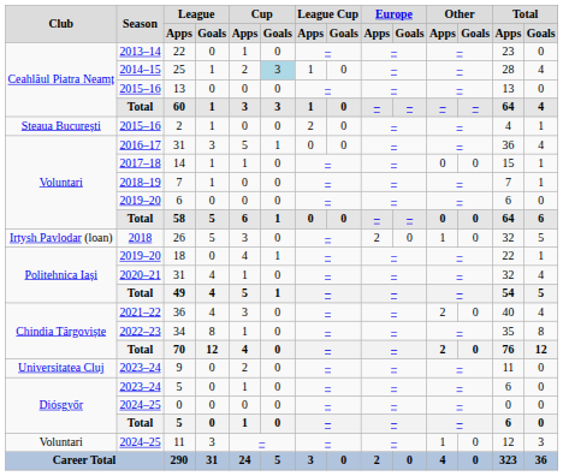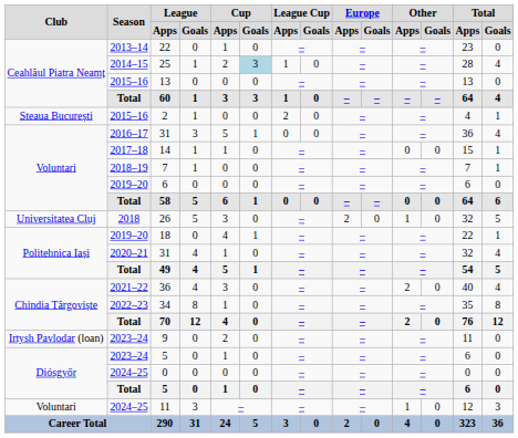 <table class="wikitable" style="text-align: center;">
 <tr>
 <th style="background: #DCDCDC; text-align: center" rowspan="2"><strong>Club</strong></th>
 <th style="background: #DCDCDC; text-align: center" rowspan="2"><strong>Season</strong></th>
 <th style="background: #DCDCDC; text-align: center" colspan="2"><strong>League</strong></th>
 <th style="background: #DCDCDC; text-align: center" colspan="2"><strong>Cup</strong></th>
 <th style="background: #DCDCDC; text-align: center" colspan="2"><strong>League Cup</strong></th>
 <th style="background: #DCDCDC; text-align: center" colspan="2"><a href='#'>Europe</a></th>
 <th style="background: #DCDCDC; text-align: center" colspan="2"><strong>Other</strong></th>
 <th style="background: #DCDCDC; text-align: center" colspan="3"><strong>Total</strong></th>
 </tr>
 <tr>
 <th style="background:#dcdcdc; text-align:center;">Apps</th>
 <th style="background:#dcdcdc; text-align:center;">Goals</th>
 <th style="background:#dcdcdc; text-align:center;">Apps</th>
 <th style="background:#dcdcdc; text-align:center;">Goals</th>
 <th style="background:#dcdcdc; text-align:center;">Apps</th>
 <th style="background:#dcdcdc; text-align:center;">Goals</th>
 <th style="background:#dcdcdc; text-align:center;">Apps</th>
 <th style="background:#dcdcdc; text-align:center;">Goals</th>
 <th style="background:#dcdcdc; text-align:center;">Apps</th>
 <th style="background:#dcdcdc; text-align:center;">Goals</th>
 <th style="background:#dcdcdc; text-align:center;">Apps</th>
 <th style="background:#dcdcdc; text-align:center;">Goals</th>
 </tr>
 <tr>
 <td rowspan="4"><a href='#'>Ceahlăul Piatra Neamț</a></td>
 <td><a href='#'>2013–14</a></td>
 <td>22</td>
 <td>0</td>
 <td>1</td>
 <td>0</td>
 <td rowspan=1 colspan="2"><a href='#'>–</a></td>
 <td colspan="2" rowspan="1"><a href='#'>–</a></td>
 <td colspan="2" rowspan="1"><a href='#'>–</a></td>
 <td>23</td>
 <td>0</td>
 </tr>
 <tr>
 <td><a href='#'>2014–15</a></td>
 <td>25</td>
 <td>1</td>
 <td>2</td>
 <td style="background: lightblue;">3</td>
 <td>1</td>
 <td>0</td>
 <td rowspan=1 colspan="2"><a href='#'>–</a></td>
 <td colspan="2" rowspan="1"><a href='#'>–</a></td>
 <td>28</td>
 <td>4</td>
 </tr>
 <tr>
 <td><a href='#'>2015–16</a></td>
 <td>13</td>
 <td>0</td>
 <td>0</td>
 <td>0</td>
 <td rowspan=1 colspan="2"><a href='#'>–</a></td>
 <td colspan="2" rowspan="1"><a href='#'>–</a></td>
 <td colspan="2" rowspan="1"><a href='#'>–</a></td>
 <td>13</td>
 <td>0</td>
 </tr>
 <tr>
 <th style="background: #E5E5E5; text-align: center" colspan="1">Total</th>
 <th style="background:#e5e5e5; text-align:center;">60</th>
 <th style="background:#e5e5e5; text-align:center;">1</th>
 <th style="background:#e5e5e5; text-align:center;">3</th>
 <th style="background:#e5e5e5; text-align:center;">3</th>
 <th style="background:#e5e5e5; text-align:center;">1</th>
 <th style="background:#e5e5e5; text-align:center;">0</th>
 <th style="background:#e5e5e5; text-align:center;"><a href='#'>–</a></th>
 <th style="background:#e5e5e5; text-align:center;"><a href='#'>–</a></th>
 <th style="background:#e5e5e5; text-align:center;"><a href='#'>–</a></th>
 <th style="background:#e5e5e5; text-align:center;"><a href='#'>–</a></th>
 <th style="background:#e5e5e5; text-align:center;">64</th>
 <th style="background:#e5e5e5; text-align:center;">4</th>
 </tr>
 <tr>
 <td><a href='#'>Steaua București</a></td>
 <td><a href='#'>2015–16</a></td>
 <td>2</td>
 <td>1</td>
 <td>0</td>
 <td>0</td>
 <td>2</td>
 <td>0</td>
 <td rowspan=1 colspan="2"><a href='#'>–</a></td>
 <td colspan="2" rowspan="1"><a href='#'>–</a></td>
 <td>4</td>
 <td>1</td>
 </tr>
 <tr>
 <td rowspan="5"><a href='#'>Voluntari</a></td>
 <td><a href='#'>2016–17</a></td>
 <td>31</td>
 <td>3</td>
 <td>5</td>
 <td>1</td>
 <td>0</td>
 <td>0</td>
 <td rowspan=1 colspan="2"><a href='#'>–</a></td>
 <td colspan="2" rowspan="1"><a href='#'>–</a></td>
 <td>36</td>
 <td>4</td>
 </tr>
 <tr>
 <td><a href='#'>2017–18</a></td>
 <td>14</td>
 <td>1</td>
 <td>1</td>
 <td>0</td>
 <td rowspan=1 colspan="2"><a href='#'>–</a></td>
 <td colspan="2" rowspan="1"><a href='#'>–</a></td>
 <td>0</td>
 <td>0</td>
 <td>15</td>
 <td>1</td>
 </tr>
 <tr>
 <td><a href='#'>2018–19</a></td>
 <td>7</td>
 <td>1</td>
 <td>0</td>
 <td>0</td>
 <td colspan="2"><a href='#'>–</a></td>
 <td colspan="2"><a href='#'>–</a></td>
 <td colspan="2"><a href='#'>–</a></td>
 <td>7</td>
 <td>1</td>
 </tr>
 <tr>
 <td><a href='#'>2019–20</a></td>
 <td>6</td>
 <td>0</td>
 <td>0</td>
 <td>0</td>
 <td colspan="2"><a href='#'>–</a></td>
 <td colspan="2"><a href='#'>–</a></td>
 <td colspan="2"><a href='#'>–</a></td>
 <td>6</td>
 <td>0</td>
 </tr>
 <tr>
 <th colspan="1" style="background: #E5E5E5; text-align: center">Total</th>
 <th style="background:#e5e5e5; text-align:center;">58</th>
 <th style="background:#e5e5e5; text-align:center;">5</th>
 <th style="background:#e5e5e5; text-align:center;">6</th>
 <th style="background:#e5e5e5; text-align:center;">1</th>
 <th style="background:#e5e5e5; text-align:center;">0</th>
 <th style="background:#e5e5e5; text-align:center;">0</th>
 <th style="background:#e5e5e5; text-align:center;"><a href='#'>–</a></th>
 <th style="background:#e5e5e5; text-align:center;"><a href='#'>–</a></th>
 <th style="background:#e5e5e5; text-align:center;">0</th>
 <th style="background:#e5e5e5; text-align:center;">0</th>
 <th style="background:#e5e5e5; text-align:center;">64</th>
 <th style="background:#e5e5e5; text-align:center;">6</th>
 </tr>
 <tr>
-<td><a href='#'>Irtysh Pavlodar</a> (loan)</td>
+<td><a href='#'>Universitatea Cluj</a></td>
 <td><a href='#'>2018</a></td>
 <td>26</td>
 <td>5</td>
 <td>3</td>
 <td>0</td>
 <td colspan="2"><a href='#'>–</a></td>
 <td>2</td>
 <td>0</td>
 <td>1</td>
 <td>0</td>
 <td>32</td>
 <td>5</td>
 </tr>
 <tr>
 <td rowspan="3"><a href='#'>Politehnica Iași</a></td>
 <td><a href='#'>2019–20</a></td>
 <td>18</td>
 <td>0</td>
 <td>4</td>
 <td>1</td>
 <td colspan="2"><a href='#'>–</a></td>
 <td colspan="2"><a href='#'>–</a></td>
 <td colspan="2"><a href='#'>–</a></td>
 <td>22</td>
 <td>1</td>
 </tr>
 <tr>
 <td><a href='#'>2020–21</a></td>
 <td>31</td>
 <td>4</td>
 <td>1</td>
 <td>0</td>
 <td colspan="2"><a href='#'>–</a></td>
 <td colspan="2"><a href='#'>–</a></td>
 <td colspan="2"><a href='#'>–</a></td>
 <td>32</td>
 <td>4</td>
 </tr>
 <tr>
 <th colspan="1">Total</th>
 <th>49</th>
 <th>4</th>
 <th>5</th>
 <th>1</th>
 <th colspan="2"><a href='#'>–</a></th>
 <th colspan="2"><a href='#'>–</a></th>
 <th colspan="2"><a href='#'>–</a></th>
 <th>54</th>
 <th>5</th>
 </tr>
 <tr>
 <td rowspan="3"><a href='#'>Chindia Târgoviște</a></td>
 <td><a href='#'>2021–22</a></td>
 <td>36</td>
 <td>4</td>
 <td>3</td>
 <td>0</td>
 <td rowspan=1 colspan="2"><a href='#'>–</a></td>
 <td colspan="2" rowspan="1"><a href='#'>–</a></td>
 <td>2</td>
 <td>0</td>
 <td>40</td>
 <td>4</td>
 </tr>
 <tr>
 <td><a href='#'>2022–23</a></td>
 <td>34</td>
 <td>8</td>
 <td>1</td>
 <td>0</td>
 <td rowspan=1 colspan="2"><a href='#'>–</a></td>
 <td colspan="2" rowspan="1"><a href='#'>–</a></td>
 <td colspan="2" rowspan="1"><a href='#'>–</a></td>
 <td>35</td>
 <td>8</td>
 </tr>
 <tr>
 <th colspan="1">Total</th>
 <th>70</th>
 <th>12</th>
 <th>4</th>
 <th>0</th>
 <th colspan="2"><a href='#'>–</a></th>
 <th colspan="2"><a href='#'>–</a></th>
 <th>2</th>
 <th>0</th>
 <th>76</th>
 <th>12</th>
 </tr>
 <tr>
-<td><a href='#'>Universitatea Cluj</a></td>
+<td><a href='#'>Irtysh Pavlodar</a> (loan)</td>
 <td><a href='#'>2023–24</a></td>
 <td>9</td>
 <td>0</td>
 <td>2</td>
 <td>0</td>
 <td rowspan=1 colspan="2"><a href='#'>–</a></td>
 <td colspan="2" rowspan="1"><a href='#'>–</a></td>
 <td colspan="2" rowspan="1"><a href='#'>–</a></td>
 <td>11</td>
 <td>0</td>
 </tr>
 <tr>
 <td rowspan="3"><a href='#'>Diósgyőr</a></td>
 <td><a href='#'>2023–24</a></td>
 <td>5</td>
 <td>0</td>
 <td>1</td>
 <td>0</td>
 <td rowspan=1 colspan="2"><a href='#'>–</a></td>
 <td colspan="2" rowspan="1"><a href='#'>–</a></td>
 <td colspan="2" rowspan="1"><a href='#'>–</a></td>
 <td>6</td>
 <td>0</td>
 </tr>
 <tr>
 <td><a href='#'>2024–25</a></td>
 <td>0</td>
 <td>0</td>
 <td>0</td>
 <td>0</td>
 <td rowspan=1 colspan="2"><a href='#'>–</a></td>
 <td colspan="2" rowspan="1"><a href='#'>–</a></td>
 <td colspan="2" rowspan="1"><a href='#'>–</a></td>
 <td>0</td>
 <td>0</td>
 </tr>
 <tr>
 <th colspan="1">Total</th>
 <th>5</th>
 <th>0</th>
 <th>1</th>
 <th>0</th>
 <th colspan="2"><a href='#'>–</a></th>
 <th colspan="2"><a href='#'>–</a></th>
 <th colspan="2"><a href='#'>–</a></th>
 <th>6</th>
 <th>0</th>
 </tr>
 <tr>
 <td>Voluntari</td>
 <td><a href='#'>2024–25</a></td>
 <td>11</td>
 <td>3</td>
 <td rowspan=1 colspan="2"><a href='#'>–</a></td>
 <td rowspan=1 colspan="2"><a href='#'>–</a></td>
 <td colspan="2" rowspan="1"><a href='#'>–</a></td>
 <td>1</td>
 <td>0</td>
 <td>12</td>
 <td>3</td>
 </tr>
 <tr>
 <th colspan="2" style="background: #b0c4de; text-align: center"><strong>Career Total</strong></th>
 <th style="background:#b0c4de; text-align:center;">290</th>
 <th style="background:#b0c4de; text-align:center;">31</th>
 <th style="background:#b0c4de; text-align:center;">24</th>
 <th style="background:#b0c4de; text-align:center;">5</th>
 <th style="background:#b0c4de; text-align:center;">3</th>
 <th style="background:#b0c4de; text-align:center;">0</th>
 <th style="background:#b0c4de; text-align:center;">2</th>
 <th style="background:#b0c4de; text-align:center;">0</th>
 <th style="background:#b0c4de; text-align:center;">4</th>
 <th style="background:#b0c4de; text-align:center;">0</th>
 <th style="background:#b0c4de; text-align:center;">323</th>
 <th style="background:#b0c4de; text-align:center;">36</th>
 </tr>
 </table>
